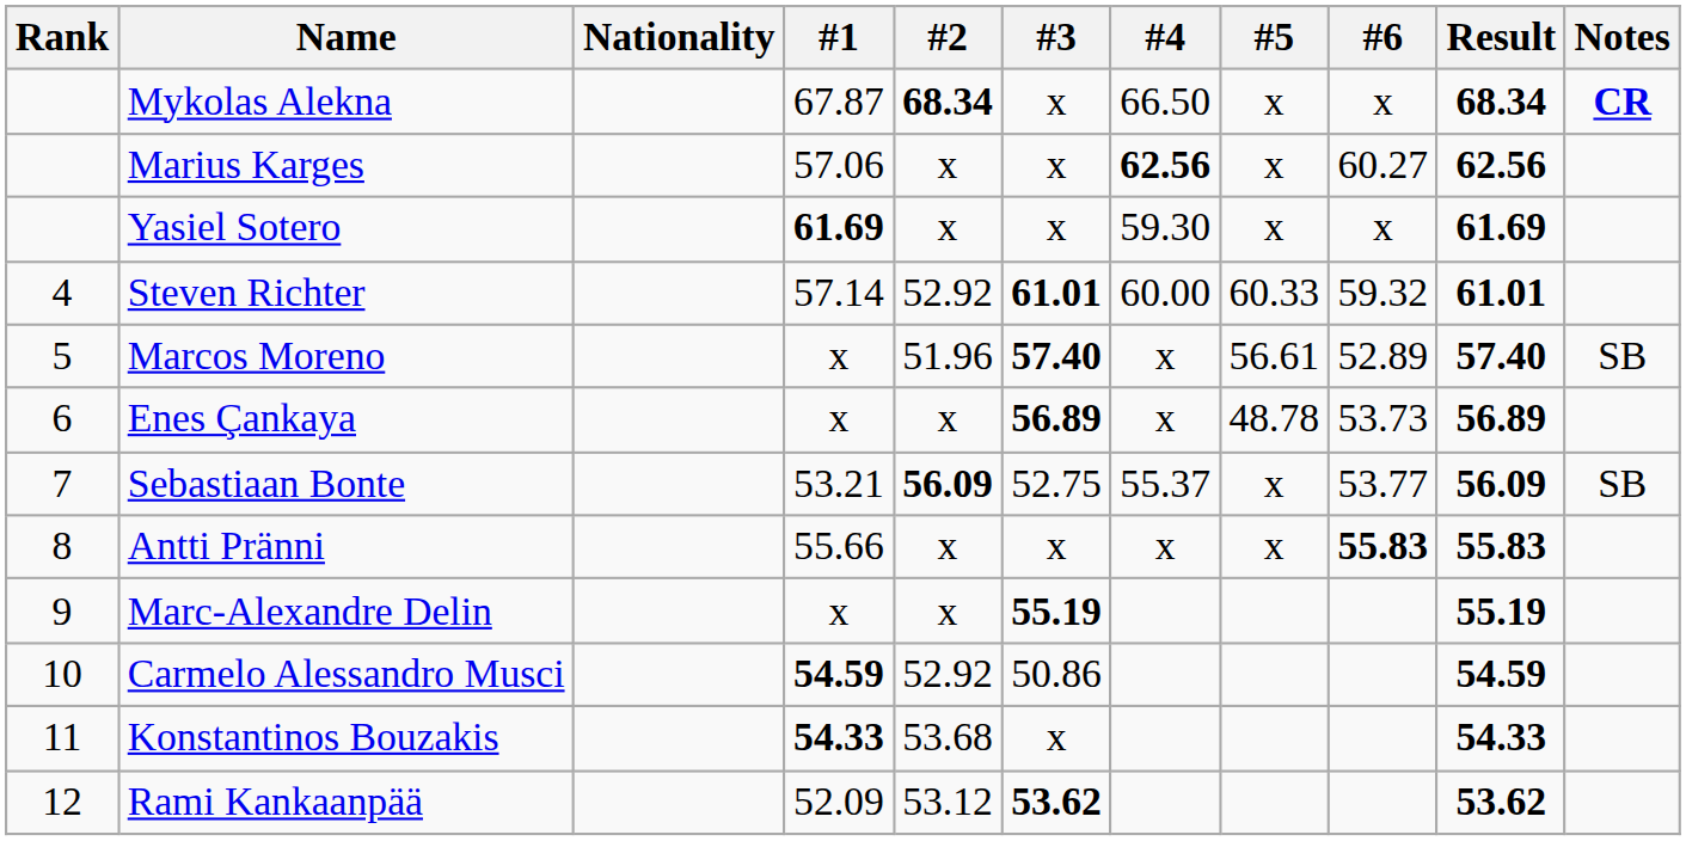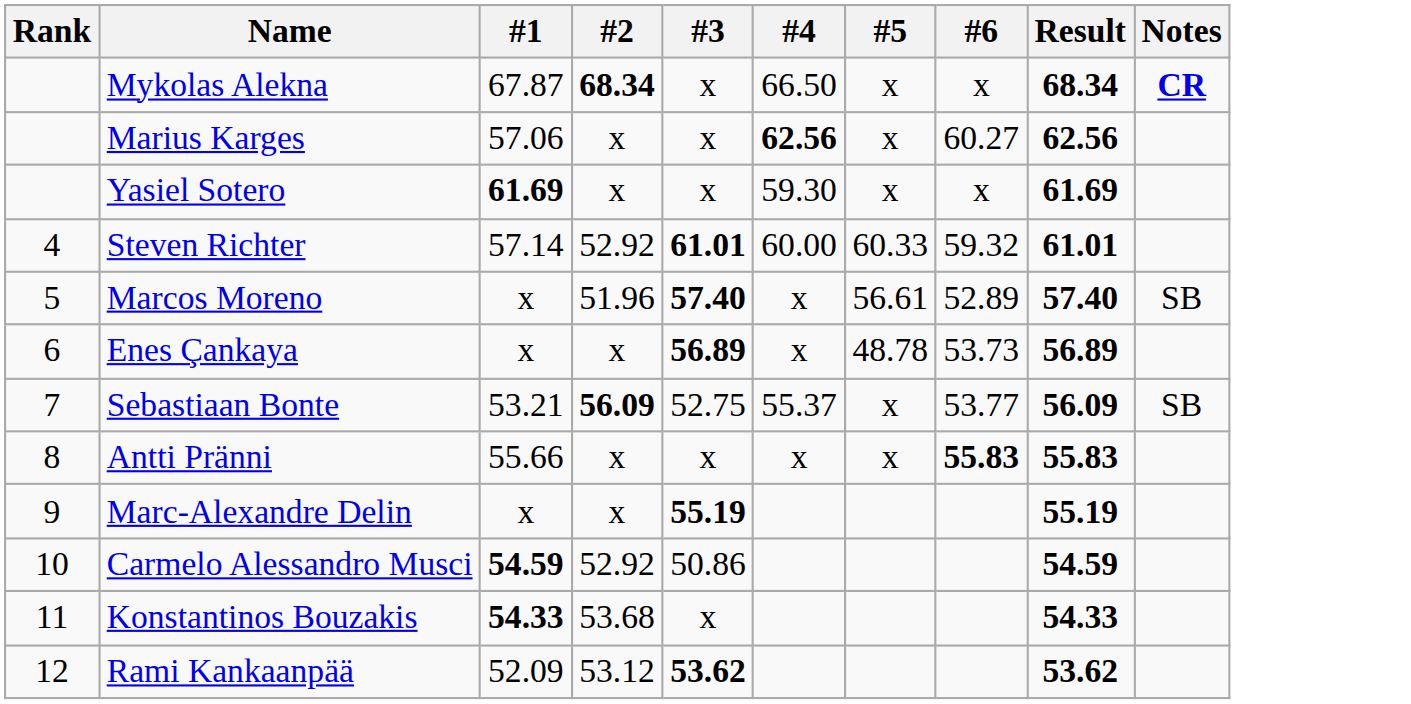 <table class="wikitable sortable" style="text-align:center">
 <tr>
 <th>Rank</th>
 <th>Name</th>
-<th>Nationality</th>
 <th>#1</th>
 <th>#2</th>
 <th>#3</th>
 <th>#4</th>
 <th>#5</th>
 <th>#6</th>
 <th>Result</th>
 <th>Notes</th>
 </tr>
 <tr>
 <td></td>
 <td align=left><a href='#'>Mykolas Alekna</a></td>
-<td align=left></td>
 <td>67.87</td>
 <td><strong>68.34</strong></td>
 <td>x</td>
 <td>66.50</td>
 <td>x</td>
 <td>x</td>
 <td><strong>68.34</strong></td>
 <td><strong><a href='#'>CR</a></strong></td>
 </tr>
 <tr>
 <td></td>
 <td align=left><a href='#'>Marius Karges</a></td>
-<td align=left></td>
 <td>57.06</td>
 <td>x</td>
 <td>x</td>
 <td><strong>62.56</strong></td>
 <td>x</td>
 <td>60.27</td>
 <td><strong>62.56</strong></td>
 <td></td>
 </tr>
 <tr>
 <td></td>
 <td align=left><a href='#'>Yasiel Sotero</a></td>
-<td align=left></td>
 <td><strong>61.69</strong></td>
 <td>x</td>
 <td>x</td>
 <td>59.30</td>
 <td>x</td>
 <td>x</td>
 <td><strong>61.69</strong></td>
 <td></td>
 </tr>
 <tr>
 <td>4</td>
 <td align=left><a href='#'>Steven Richter</a></td>
-<td align=left></td>
 <td>57.14</td>
 <td>52.92</td>
 <td><strong>61.01</strong></td>
 <td>60.00</td>
 <td>60.33</td>
 <td>59.32</td>
 <td><strong>61.01</strong></td>
 <td></td>
 </tr>
 <tr>
 <td>5</td>
 <td align=left><a href='#'>Marcos Moreno</a></td>
-<td align=left></td>
 <td>x</td>
 <td>51.96</td>
 <td><strong>57.40</strong></td>
 <td>x</td>
 <td>56.61</td>
 <td>52.89</td>
 <td><strong>57.40</strong></td>
 <td>SB</td>
 </tr>
 <tr>
 <td>6</td>
 <td align=left><a href='#'>Enes Çankaya</a></td>
-<td align=left></td>
 <td>x</td>
 <td>x</td>
 <td><strong>56.89</strong></td>
 <td>x</td>
 <td>48.78</td>
 <td>53.73</td>
 <td><strong>56.89</strong></td>
 <td></td>
 </tr>
 <tr>
 <td>7</td>
 <td align=left><a href='#'>Sebastiaan Bonte</a></td>
-<td align=left></td>
 <td>53.21</td>
 <td><strong>56.09</strong></td>
 <td>52.75</td>
 <td>55.37</td>
 <td>x</td>
 <td>53.77</td>
 <td><strong>56.09</strong></td>
 <td>SB</td>
 </tr>
 <tr>
 <td>8</td>
 <td align=left><a href='#'>Antti Pränni</a></td>
-<td align=left></td>
 <td>55.66</td>
 <td>x</td>
 <td>x</td>
 <td>x</td>
 <td>x</td>
 <td><strong>55.83</strong></td>
 <td><strong>55.83</strong></td>
 <td></td>
 </tr>
 <tr>
 <td>9</td>
 <td align=left><a href='#'>Marc-Alexandre Delin</a></td>
-<td align=left></td>
 <td>x</td>
 <td>x</td>
 <td><strong>55.19</strong></td>
 <td></td>
 <td></td>
 <td></td>
 <td><strong>55.19</strong></td>
 <td></td>
 </tr>
 <tr>
 <td>10</td>
 <td align=left><a href='#'>Carmelo Alessandro Musci</a></td>
-<td align=left></td>
 <td><strong>54.59</strong></td>
 <td>52.92</td>
 <td>50.86</td>
 <td></td>
 <td></td>
 <td></td>
 <td><strong>54.59</strong></td>
 <td></td>
 </tr>
 <tr>
 <td>11</td>
 <td align=left><a href='#'>Konstantinos Bouzakis</a></td>
-<td align=left></td>
 <td><strong>54.33</strong></td>
 <td>53.68</td>
 <td>x</td>
 <td></td>
 <td></td>
 <td></td>
 <td><strong>54.33</strong></td>
 <td></td>
 </tr>
 <tr>
 <td>12</td>
 <td align=left><a href='#'>Rami Kankaanpää</a></td>
-<td align=left></td>
 <td>52.09</td>
 <td>53.12</td>
 <td><strong>53.62</strong></td>
 <td></td>
 <td></td>
 <td></td>
 <td><strong>53.62</strong></td>
 <td></td>
 </tr>
 </table>
